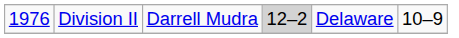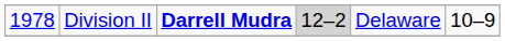 <table class="wikitable">
 <tr>
 </tr>
 <tr>
-<td><a href='#'>1976</a></td>
+<td><a href='#'>1978</a></td>
 <td><a href='#'>Division II</a></td>
-<td><a href='#'>Darrell Mudra</a></td>
+<td><strong><a href='#'>Darrell Mudra</a></strong></td>
 <td style="background: lightgrey;">12–2</td>
 <td><a href='#'>Delaware</a></td>
 <td>10–9</td>
 </tr>
 <tr>
 </tr>
 </table>
